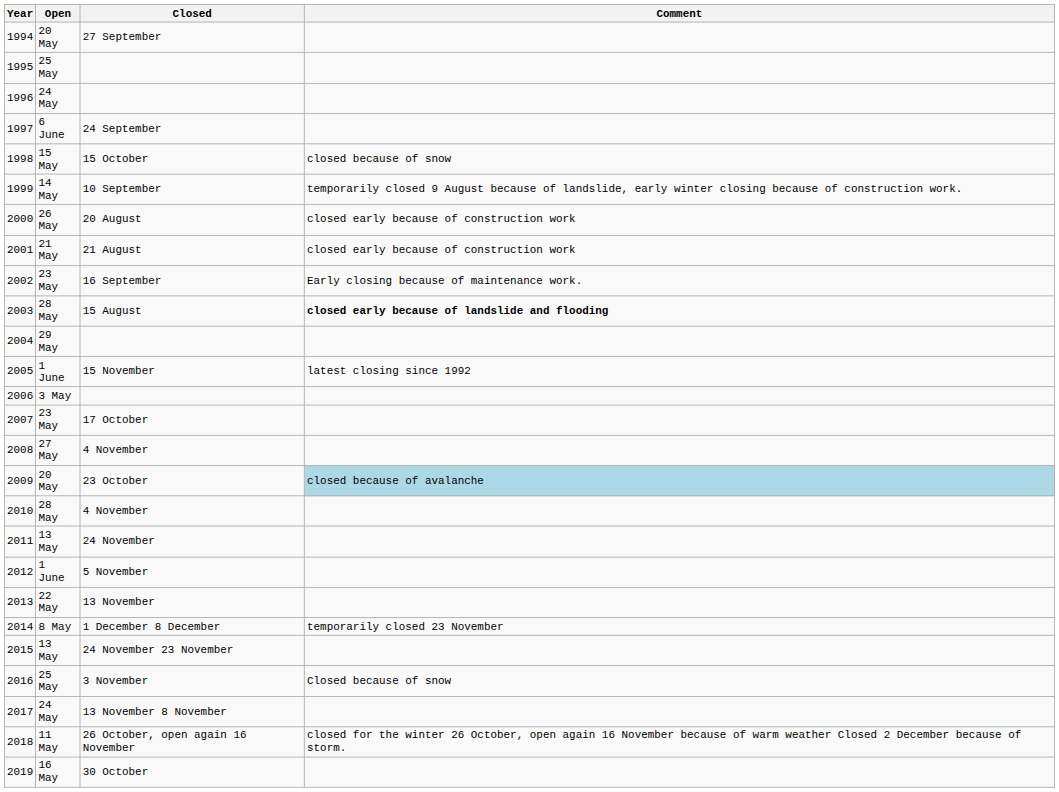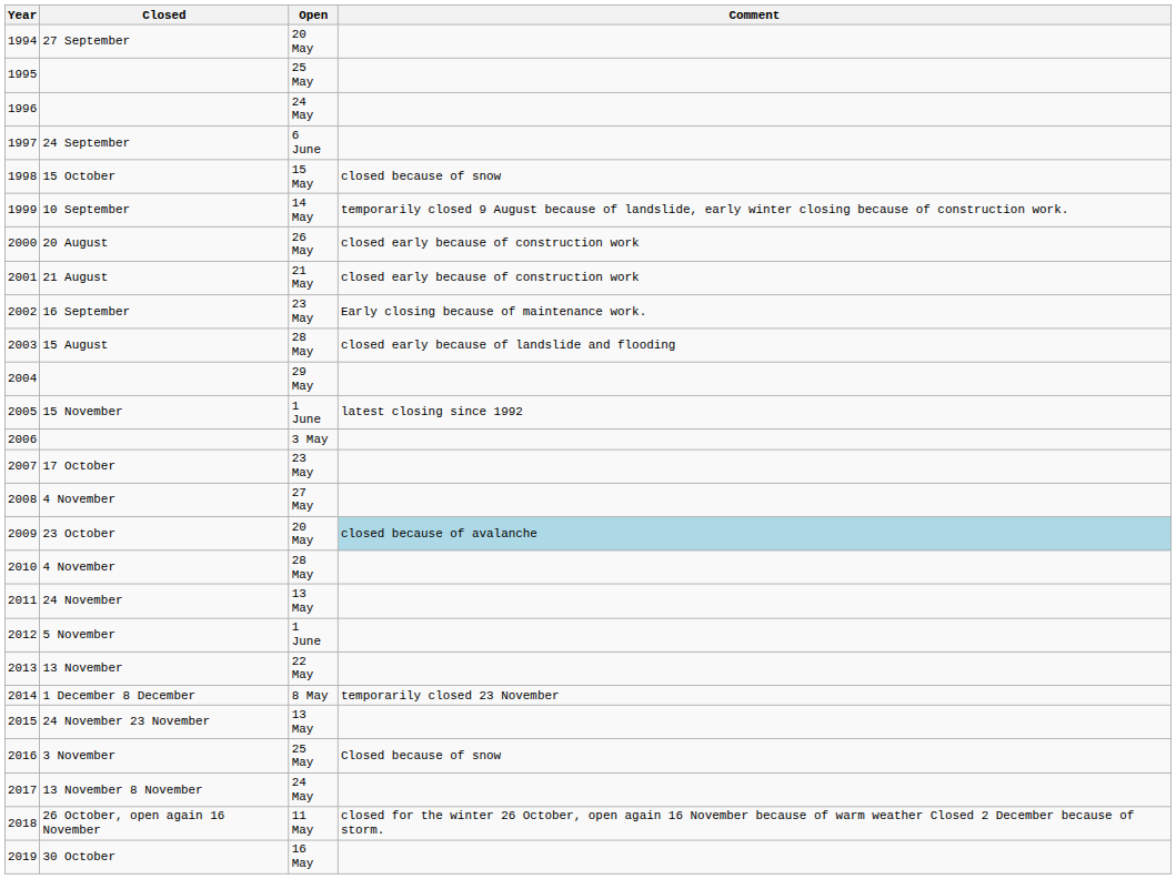 <table class="wikitable">
 <tr>
 <th>Year</th>
+<th>Closed</th>
 <th>Open</th>
-<th>Closed</th>
 <th>Comment</th>
 </tr>
 <tr>
 <td>1994</td>
+<td>27 September</td>
 <td>20 May</td>
-<td>27 September</td>
 <td></td>
 </tr>
 <tr>
 <td>1995</td>
+<td></td>
 <td>25 May</td>
-<td></td>
 <td></td>
 </tr>
 <tr>
 <td>1996</td>
+<td></td>
 <td>24 May</td>
-<td></td>
 <td></td>
 </tr>
 <tr>
 <td>1997</td>
+<td>24 September</td>
 <td>6 June</td>
-<td>24 September</td>
 <td></td>
 </tr>
 <tr>
 <td>1998</td>
+<td>15 October</td>
 <td>15 May</td>
-<td>15 October</td>
 <td>closed because of snow</td>
 </tr>
 <tr>
 <td>1999</td>
+<td>10 September</td>
 <td>14 May</td>
-<td>10 September</td>
 <td>temporarily closed 9 August because of landslide, early winter closing because of construction work.</td>
 </tr>
 <tr>
 <td>2000</td>
+<td>20 August</td>
 <td>26 May</td>
-<td>20 August</td>
 <td>closed early because of construction work</td>
 </tr>
 <tr>
 <td>2001</td>
+<td>21 August</td>
 <td>21 May</td>
-<td>21 August</td>
 <td>closed early because of construction work</td>
 </tr>
 <tr>
 <td>2002</td>
+<td>16 September</td>
 <td>23 May</td>
-<td>16 September</td>
 <td>Early closing because of maintenance work.</td>
 </tr>
 <tr>
 <td>2003</td>
+<td>15 August</td>
 <td>28 May</td>
-<td>15 August</td>
-<td><strong>closed early because of landslide and flooding</strong></td>
+<td>closed early because of landslide and flooding</td>
 </tr>
 <tr>
 <td>2004</td>
+<td></td>
 <td>29 May</td>
-<td></td>
 <td></td>
 </tr>
 <tr>
 <td>2005</td>
+<td>15 November</td>
 <td>1 June</td>
-<td>15 November</td>
 <td>latest closing since 1992</td>
 </tr>
 <tr>
 <td>2006</td>
+<td></td>
 <td>3 May</td>
-<td></td>
 <td></td>
 </tr>
 <tr>
 <td>2007</td>
+<td>17 October</td>
 <td>23 May</td>
-<td>17 October</td>
 <td></td>
 </tr>
 <tr>
 <td>2008</td>
+<td>4 November</td>
 <td>27 May</td>
-<td>4 November</td>
 <td></td>
 </tr>
 <tr>
 <td>2009</td>
+<td>23 October</td>
 <td>20 May</td>
-<td>23 October</td>
 <td style="background: lightblue;">closed because of avalanche</td>
 </tr>
 <tr>
 <td>2010</td>
+<td>4 November</td>
 <td>28 May</td>
-<td>4 November</td>
 <td></td>
 </tr>
 <tr>
 <td>2011</td>
+<td>24 November</td>
 <td>13 May</td>
-<td>24 November</td>
 <td></td>
 </tr>
 <tr>
 <td>2012</td>
+<td>5 November</td>
 <td>1 June</td>
-<td>5 November</td>
 <td></td>
 </tr>
 <tr>
 <td>2013</td>
+<td>13 November</td>
 <td>22 May</td>
-<td>13 November</td>
 <td></td>
 </tr>
 <tr>
 <td>2014</td>
+<td>1 December 8 December</td>
 <td>8 May</td>
-<td>1 December 8 December</td>
 <td>temporarily closed 23 November</td>
 </tr>
 <tr>
 <td>2015</td>
+<td>24 November 23 November</td>
 <td>13 May</td>
-<td>24 November 23 November</td>
 <td></td>
 </tr>
 <tr>
 <td>2016</td>
+<td>3 November</td>
 <td>25 May</td>
-<td>3 November</td>
 <td>Closed because of snow</td>
 </tr>
 <tr>
 <td>2017</td>
+<td>13 November 8 November</td>
 <td>24 May</td>
-<td>13 November 8 November</td>
 <td></td>
 </tr>
 <tr>
 <td>2018</td>
+<td>26 October, open again 16 November</td>
 <td>11 May</td>
-<td>26 October, open again 16 November</td>
 <td>closed for the winter 26 October, open again 16 November because of warm weather Closed 2 December because of storm.</td>
 </tr>
 <tr ->
 <td>2019</td>
+<td>30 October</td>
 <td>16 May</td>
-<td>30 October</td>
 <td></td>
 </tr>
 </table>
